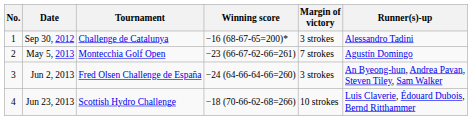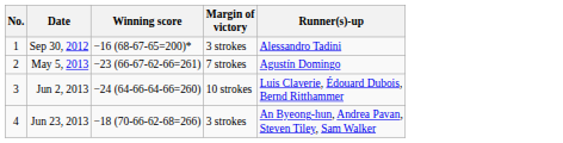 <table class="wikitable" style="font-size:95%;">
 <tr>
 <th>No.</th>
 <th>Date</th>
-<th>Tournament</th>
 <th>Winning score</th>
 <th>Margin of<br>victory</th>
 <th>Runner(s)-up</th>
 </tr>
 <tr>
 <td align=center>1</td>
 <td align=right>Sep 30, <a href='#'>2012</a></td>
-<td><a href='#'>Challenge de Catalunya</a></td>
 <td>−16 (68-67-65=200)*</td>
 <td>3 strokes</td>
 <td> <a href='#'>Alessandro Tadini</a></td>
 </tr>
 <tr>
 <td align=center>2</td>
 <td align=right>May 5, <a href='#'>2013</a></td>
-<td><a href='#'>Montecchia Golf Open</a></td>
 <td>−23 (66-67-62-66=261)</td>
 <td>7 strokes</td>
 <td> <a href='#'>Agustín Domingo</a></td>
 </tr>
 <tr>
 <td align=center>3</td>
 <td align=right>Jun 2, 2013</td>
-<td><a href='#'>Fred Olsen Challenge de España</a></td>
 <td>−24 (64-66-64-66=260)</td>
-<td>3 strokes</td>
-<td> <a href='#'>An Byeong-hun</a>,  <a href='#'>Andrea Pavan</a>,<br> <a href='#'>Steven Tiley</a>,  <a href='#'>Sam Walker</a></td>
+<td>10 strokes</td>
+<td> <a href='#'>Luis Claverie</a>,  <a href='#'>Édouard Dubois</a>,<br> <a href='#'>Bernd Ritthammer</a></td>
 </tr>
 <tr>
 <td align=center>4</td>
 <td align=right>Jun 23, 2013</td>
-<td><a href='#'>Scottish Hydro Challenge</a></td>
 <td>−18 (70-66-62-68=266)</td>
-<td>10 strokes</td>
-<td> <a href='#'>Luis Claverie</a>,  <a href='#'>Édouard Dubois</a>,<br> <a href='#'>Bernd Ritthammer</a></td>
+<td>3 strokes</td>
+<td> <a href='#'>An Byeong-hun</a>,  <a href='#'>Andrea Pavan</a>,<br> <a href='#'>Steven Tiley</a>,  <a href='#'>Sam Walker</a></td>
 </tr>
 </table>
